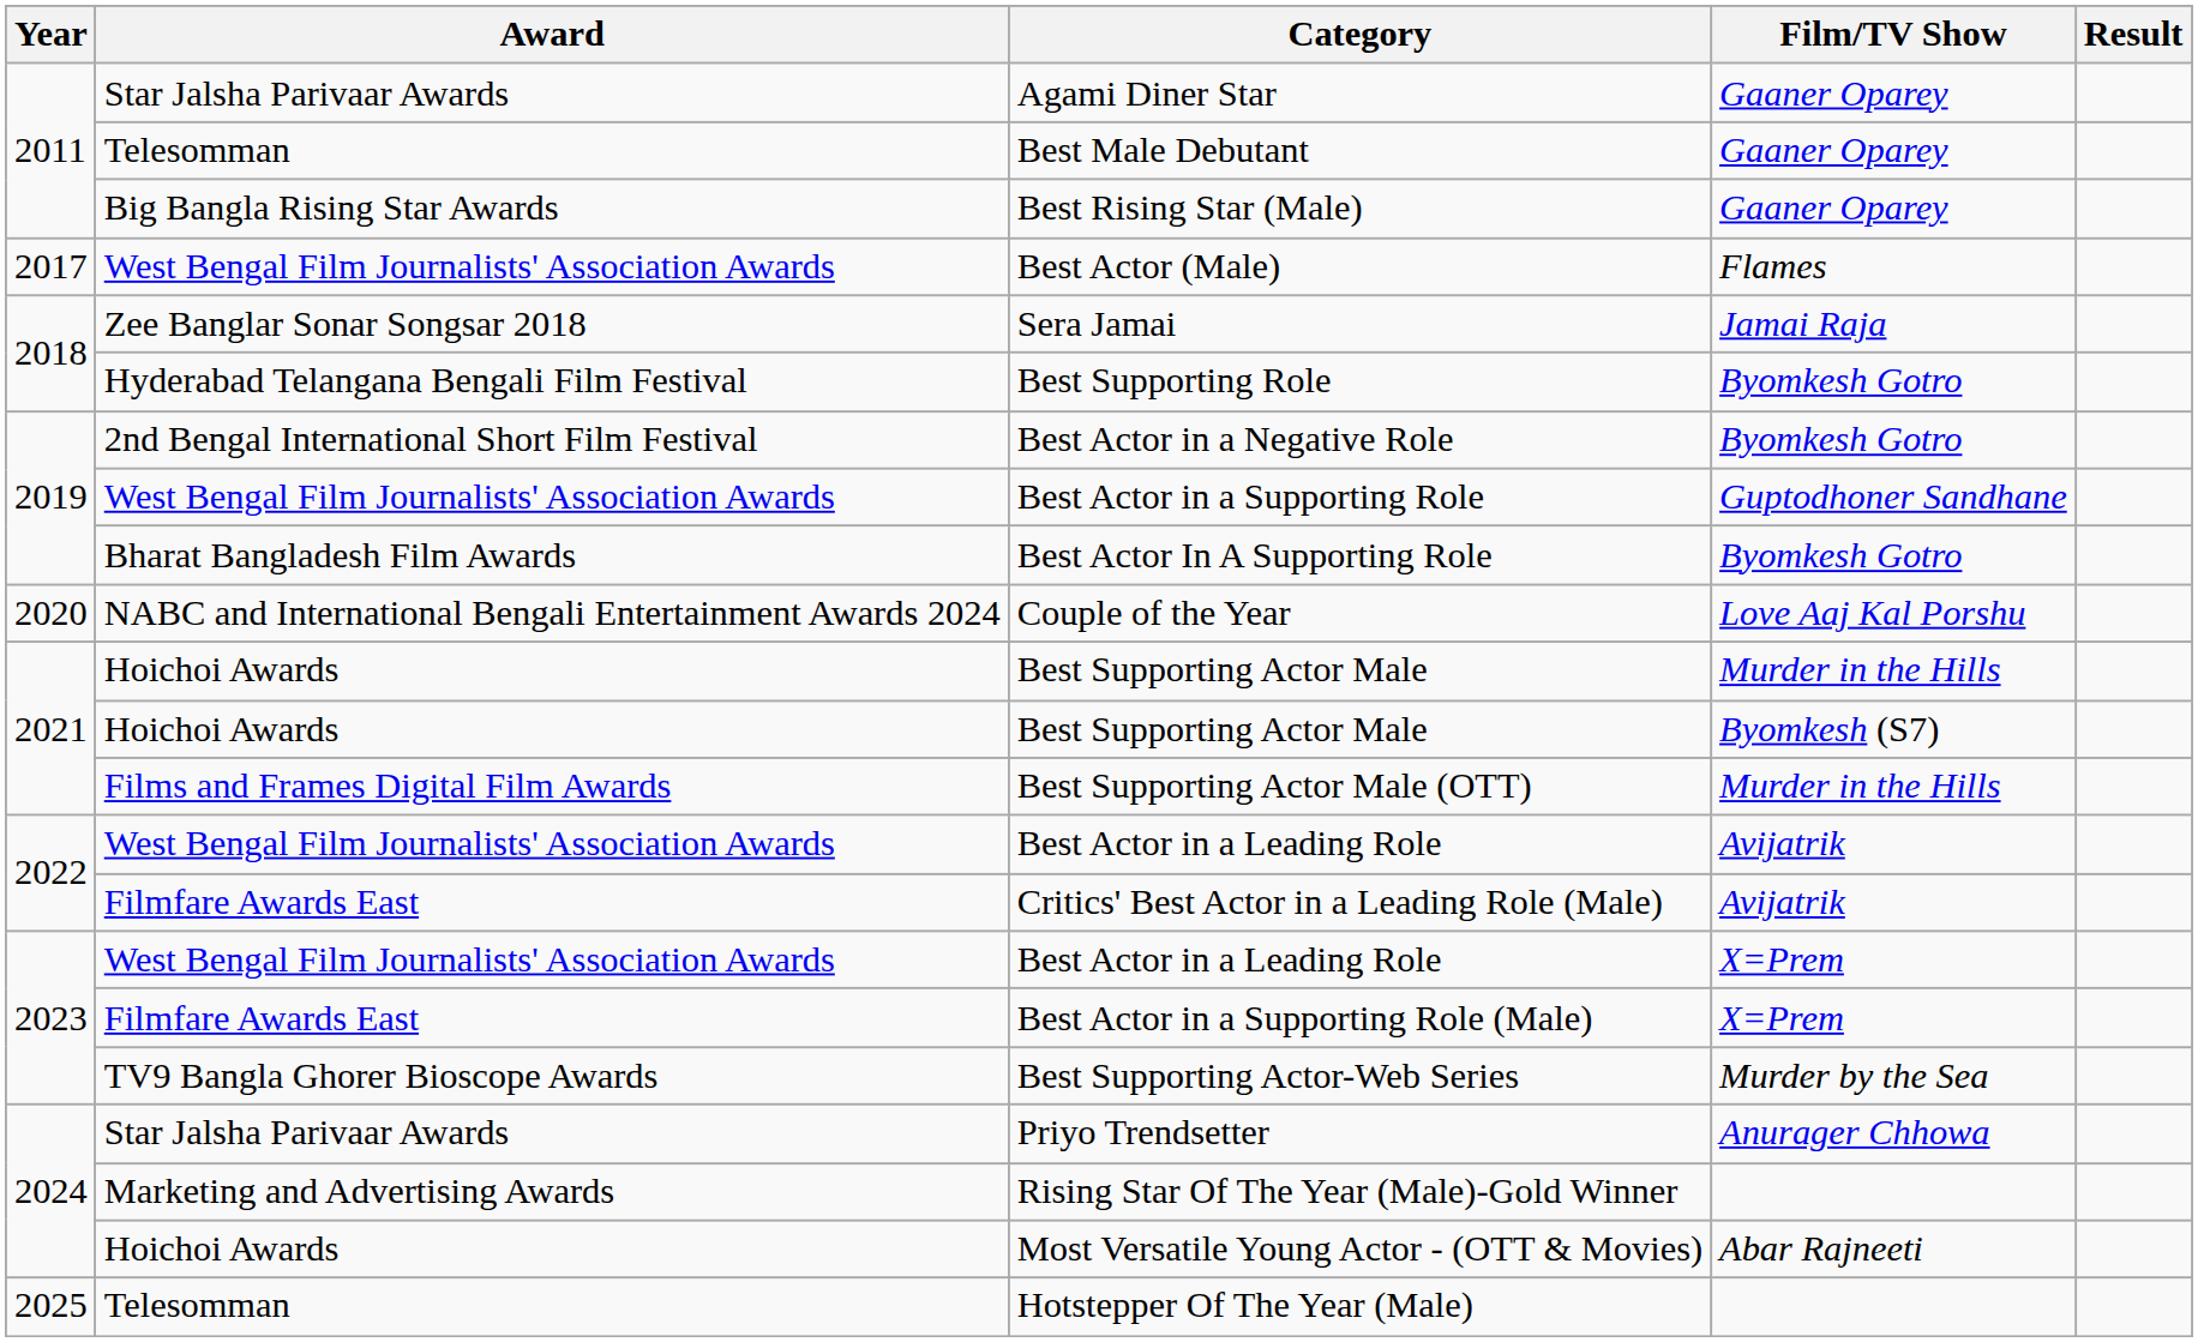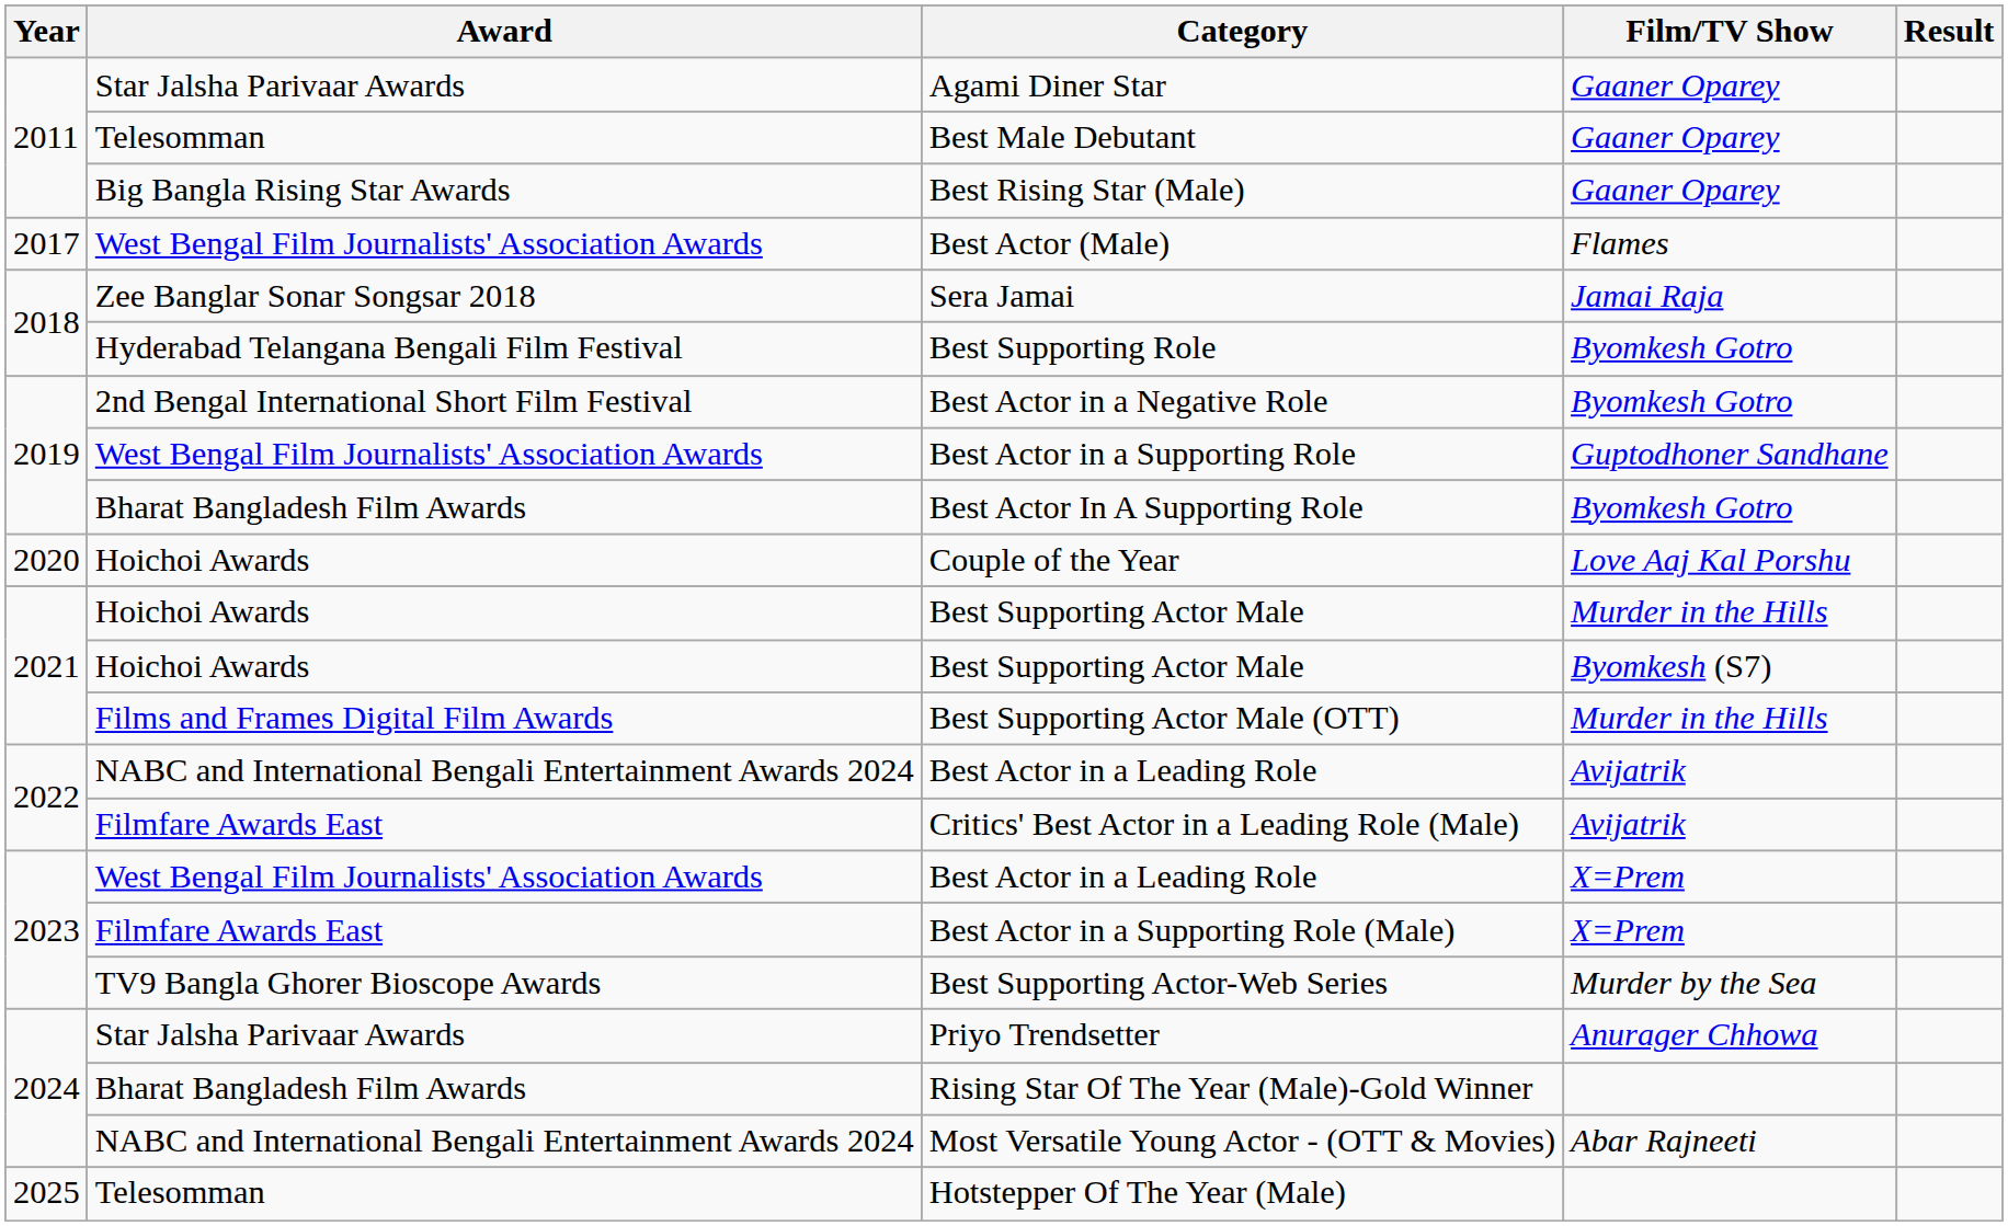 <table class="wikitable sortable">
 <tr>
 <th>Year</th>
 <th>Award</th>
 <th>Category</th>
 <th>Film/TV Show</th>
 <th>Result</th>
 </tr>
 <tr>
 <td rowspan="3">2011</td>
 <td>Star Jalsha Parivaar Awards</td>
 <td>Agami Diner Star</td>
 <td><em><a href='#'>Gaaner Oparey</a></em></td>
 <td></td>
 </tr>
 <tr>
 <td>Telesomman</td>
 <td>Best Male Debutant</td>
 <td><em><a href='#'>Gaaner Oparey</a></em></td>
 <td></td>
 </tr>
 <tr>
 <td>Big Bangla Rising Star Awards</td>
 <td>Best Rising Star (Male)</td>
 <td><em><a href='#'>Gaaner Oparey</a></em></td>
 <td></td>
 </tr>
 <tr>
 <td rowspan="1">2017</td>
 <td><a href='#'>West Bengal Film Journalists' Association Awards</a></td>
 <td>Best Actor (Male)</td>
 <td><em>Flames</em></td>
 <td></td>
 </tr>
 <tr>
 <td rowspan="2">2018</td>
 <td>Zee Banglar Sonar Songsar 2018</td>
 <td>Sera Jamai</td>
 <td><em><a href='#'>Jamai Raja</a></em></td>
 <td></td>
 </tr>
 <tr>
 <td>Hyderabad Telangana Bengali Film Festival</td>
 <td>Best Supporting Role</td>
 <td><em><a href='#'>Byomkesh Gotro</a></em></td>
 <td></td>
 </tr>
 <tr>
 <td rowspan="3">2019</td>
 <td>2nd Bengal International Short Film Festival</td>
 <td>Best Actor in a Negative Role</td>
 <td><em><a href='#'>Byomkesh Gotro</a></em></td>
 <td></td>
 </tr>
 <tr>
 <td><a href='#'>West Bengal Film Journalists' Association Awards</a></td>
 <td>Best Actor in a Supporting Role</td>
 <td><em><a href='#'>Guptodhoner Sandhane</a></em></td>
 <td></td>
 </tr>
 <tr>
 <td>Bharat Bangladesh Film Awards</td>
 <td>Best Actor In A Supporting Role</td>
 <td><em><a href='#'>Byomkesh Gotro</a></em></td>
 <td></td>
 </tr>
 <tr>
 <td rowspan="1">2020</td>
-<td>NABC and International Bengali Entertainment Awards 2024</td>
+<td>Hoichoi Awards</td>
 <td>Couple of the Year</td>
 <td><em><a href='#'>Love Aaj Kal Porshu</a></em></td>
 <td></td>
 </tr>
 <tr>
 <td rowspan="3">2021</td>
 <td>Hoichoi Awards</td>
 <td>Best Supporting Actor Male</td>
 <td><em><a href='#'>Murder in the Hills</a></em></td>
 <td></td>
 </tr>
 <tr>
 <td>Hoichoi Awards</td>
 <td>Best Supporting Actor Male</td>
 <td><em><a href='#'>Byomkesh</a></em> (S7)</td>
 <td></td>
 </tr>
 <tr>
 <td><a href='#'>Films and Frames Digital Film Awards</a></td>
 <td>Best Supporting Actor Male (OTT)</td>
 <td><em><a href='#'>Murder in the Hills</a></em></td>
 <td></td>
 </tr>
 <tr>
 <td rowspan="2">2022</td>
-<td><a href='#'>West Bengal Film Journalists' Association Awards</a></td>
+<td>NABC and International Bengali Entertainment Awards 2024</td>
 <td>Best Actor in a Leading Role</td>
 <td><em><a href='#'>Avijatrik</a></em></td>
 <td></td>
 </tr>
 <tr>
 <td><a href='#'>Filmfare Awards East</a></td>
 <td>Critics' Best Actor in a Leading Role (Male)</td>
 <td><em><a href='#'>Avijatrik</a></em></td>
 <td></td>
 </tr>
 <tr>
 <td rowspan="3">2023</td>
 <td><a href='#'>West Bengal Film Journalists' Association Awards</a></td>
 <td>Best Actor in a Leading Role</td>
 <td><em><a href='#'>X=Prem</a></em></td>
 <td></td>
 </tr>
 <tr>
 <td><a href='#'>Filmfare Awards East</a></td>
 <td>Best Actor in a Supporting Role (Male)</td>
 <td><em><a href='#'>X=Prem</a></em></td>
 <td></td>
 </tr>
 <tr>
 <td>TV9 Bangla Ghorer Bioscope Awards</td>
 <td>Best Supporting Actor-Web Series</td>
 <td><em>Murder by the Sea</em></td>
 <td></td>
 </tr>
 <tr>
 <td rowspan="3">2024</td>
 <td>Star Jalsha Parivaar Awards</td>
 <td>Priyo Trendsetter</td>
 <td><em><a href='#'>Anurager Chhowa</a></em></td>
 <td></td>
 </tr>
 <tr>
-<td>Marketing and Advertising Awards</td>
+<td>Bharat Bangladesh Film Awards</td>
 <td>Rising Star Of The Year (Male)-Gold Winner</td>
 <td></td>
 <td></td>
 </tr>
 <tr>
-<td>Hoichoi Awards</td>
+<td>NABC and International Bengali Entertainment Awards 2024</td>
 <td>Most Versatile Young Actor - (OTT & Movies)</td>
 <td><em>Abar Rajneeti</em></td>
 <td></td>
 </tr>
 <tr>
 <td rowspan="1">2025</td>
 <td>Telesomman</td>
 <td>Hotstepper Of The Year (Male)</td>
 <td></td>
 <td></td>
 </tr>
 <tr>
 </tr>
 </table>
